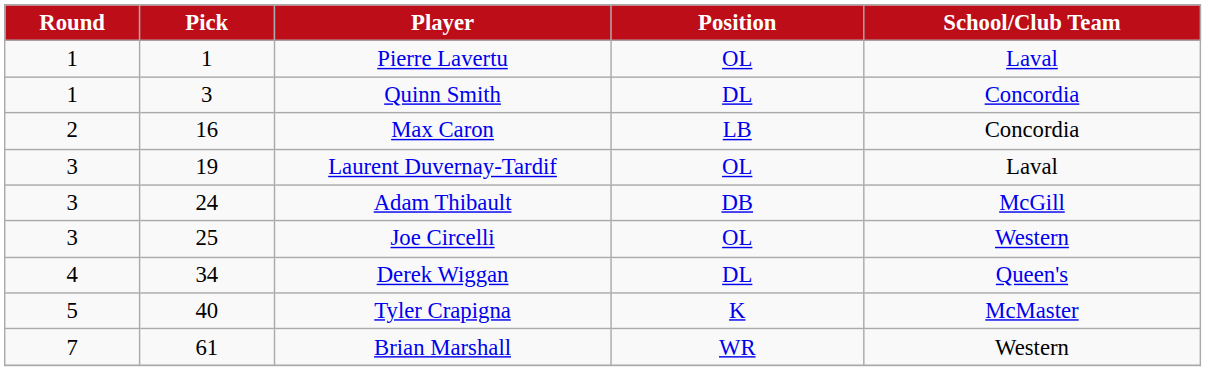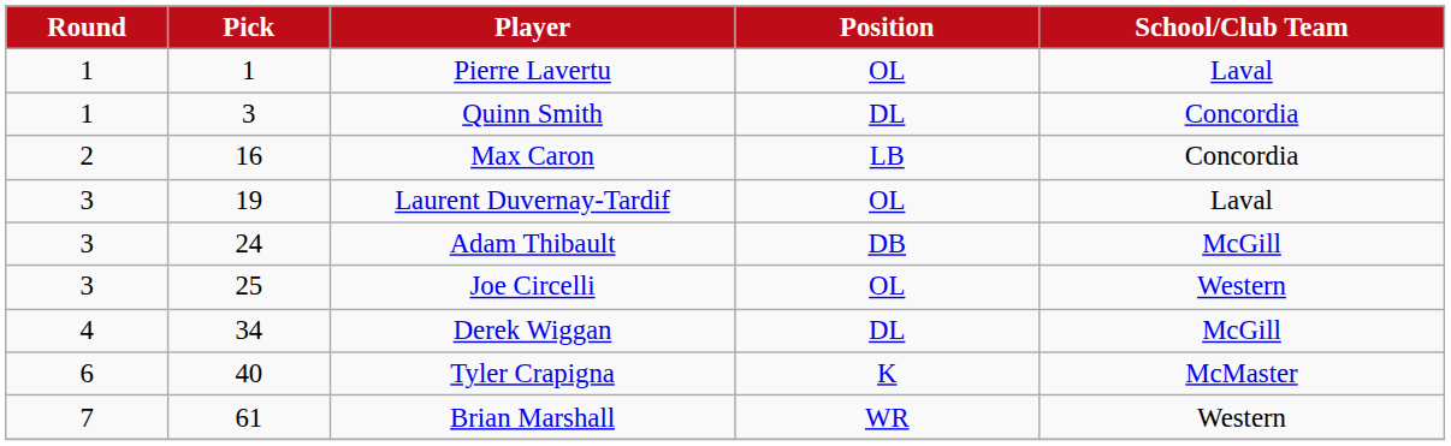 <table class="wikitable sortable">
 <tr>
 <th style="background:#BD0D18;color:#FFFFFF;"  width="8%">Round</th>
 <th style="background:#BD0D18;color:#FFFFFF;"  width="8%">Pick</th>
 <th style="background:#BD0D18;color:#FFFFFF;"  width="20%">Player</th>
 <th style="background:#BD0D18;color:#FFFFFF;"  width="15%">Position</th>
 <th style="background:#BD0D18;color:#FFFFFF;"  width="20%">School/Club Team</th>
 </tr>
 <tr align="center">
 <td align=center>1</td>
 <td>1</td>
 <td><a href='#'>Pierre Lavertu</a></td>
 <td><a href='#'>OL</a></td>
 <td><a href='#'>Laval</a></td>
 </tr>
 <tr align="center">
 <td align=center>1</td>
 <td>3</td>
 <td><a href='#'>Quinn Smith</a></td>
 <td><a href='#'>DL</a></td>
 <td><a href='#'>Concordia</a></td>
 </tr>
 <tr align="center">
 <td align=center>2</td>
 <td>16</td>
 <td><a href='#'>Max Caron</a></td>
 <td><a href='#'>LB</a></td>
 <td>Concordia</td>
 </tr>
 <tr align="center">
 <td align=center>3</td>
 <td>19</td>
 <td><a href='#'>Laurent Duvernay-Tardif</a></td>
 <td><a href='#'>OL</a></td>
 <td>Laval</td>
 </tr>
 <tr align="center">
 <td align=center>3</td>
 <td>24</td>
 <td><a href='#'>Adam Thibault</a></td>
 <td><a href='#'>DB</a></td>
 <td><a href='#'>McGill</a></td>
 </tr>
 <tr align="center">
 <td align=center>3</td>
 <td>25</td>
 <td><a href='#'>Joe Circelli</a></td>
 <td><a href='#'>OL</a></td>
 <td><a href='#'>Western</a></td>
 </tr>
 <tr align="center">
 <td align=center>4</td>
 <td>34</td>
 <td><a href='#'>Derek Wiggan</a></td>
 <td><a href='#'>DL</a></td>
-<td><a href='#'>Queen's</a></td>
+<td><a href='#'>McGill</a></td>
 </tr>
 <tr align="center">
-<td align=center>5</td>
+<td align=center>6</td>
 <td>40</td>
 <td><a href='#'>Tyler Crapigna</a></td>
 <td><a href='#'>K</a></td>
 <td><a href='#'>McMaster</a></td>
 </tr>
 <tr align="center">
 <td align=center>7</td>
 <td>61</td>
 <td><a href='#'>Brian Marshall</a></td>
 <td><a href='#'>WR</a></td>
 <td>Western</td>
 </tr>
 <tr>
 </tr>
 </table>
